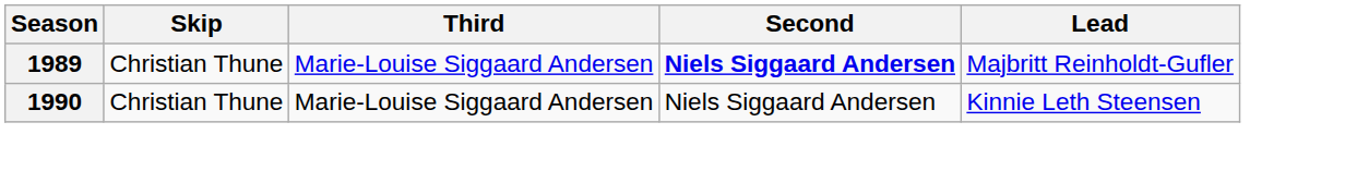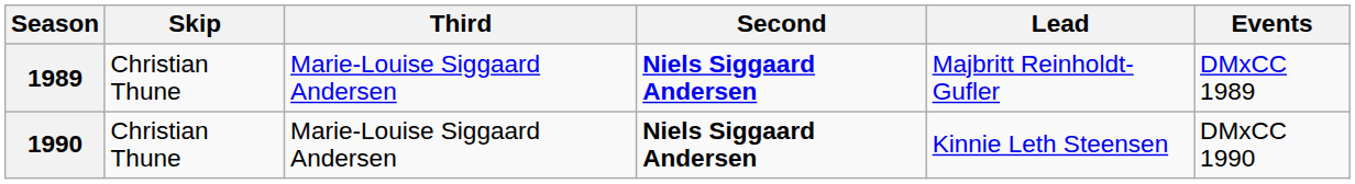 <table class="wikitable">
 <tr>
 <th scope="col">Season</th>
 <th scope="col">Skip</th>
 <th scope="col">Third</th>
 <th scope="col">Second</th>
 <th scope="col">Lead</th>
+<th scope="col">Events</th>
 </tr>
 <tr>
 <th scope="row">1989</th>
 <td>Christian Thune</td>
 <td><a href='#'>Marie-Louise Siggaard Andersen</a></td>
 <td><strong><a href='#'>Niels Siggaard Andersen</a></strong></td>
 <td><a href='#'>Majbritt Reinholdt-Gufler</a></td>
+<td><a href='#'>DMxCC</a> 1989 </td>
 </tr>
 <tr>
 <th scope="row">1990</th>
 <td>Christian Thune</td>
 <td>Marie-Louise Siggaard Andersen</td>
-<td>Niels Siggaard Andersen</td>
+<td><strong>Niels Siggaard Andersen</strong></td>
 <td><a href='#'>Kinnie Leth Steensen</a></td>
+<td>DMxCC 1990 </td>
 </tr>
 </table>
